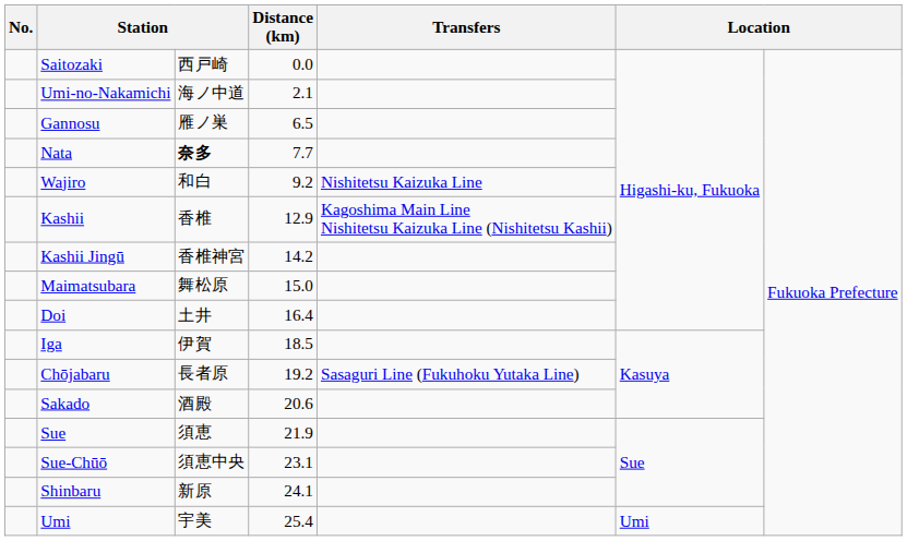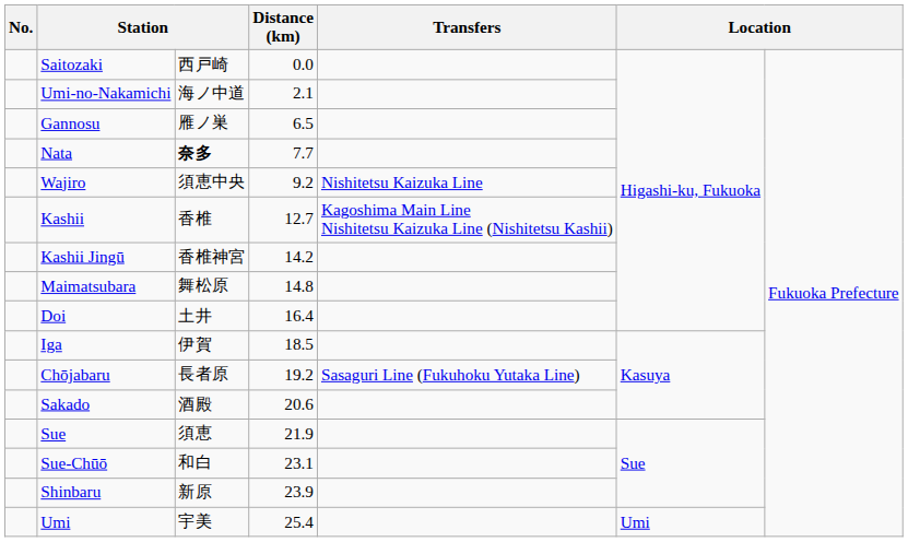 <table class="wikitable">
 <tr>
 <th>No.</th>
 <th colspan="2">Station</th>
 <th>Distance<br>(km)</th>
 <th>Transfers</th>
 <th colspan="2">Location</th>
 </tr>
 <tr>
 <td></td>
 <td><a href='#'>Saitozaki</a></td>
 <td>西戸崎</td>
 <td align="right">0.0</td>
 <td> </td>
 <td rowspan="9"><a href='#'>Higashi-ku, Fukuoka</a></td>
 <td rowspan="16"><a href='#'>Fukuoka Prefecture</a></td>
 </tr>
 <tr>
 <td></td>
 <td><a href='#'>Umi-no-Nakamichi</a></td>
 <td>海ノ中道</td>
 <td align="right">2.1</td>
 <td> </td>
 </tr>
 <tr>
 <td></td>
 <td><a href='#'>Gannosu</a></td>
 <td>雁ノ巣</td>
 <td align="right">6.5</td>
 <td> </td>
 </tr>
 <tr>
 <td></td>
 <td><a href='#'>Nata</a></td>
 <td><strong>奈多</strong></td>
 <td align="right">7.7</td>
 <td> </td>
 </tr>
 <tr>
 <td></td>
 <td><a href='#'>Wajiro</a></td>
-<td>和白</td>
+<td>須恵中央</td>
 <td align="right">9.2</td>
 <td><a href='#'>Nishitetsu Kaizuka Line</a></td>
 </tr>
 <tr>
 <td></td>
 <td><a href='#'>Kashii</a></td>
 <td>香椎</td>
-<td align="right">12.9</td>
+<td align="right">12.7</td>
 <td><a href='#'>Kagoshima Main Line</a><br><a href='#'>Nishitetsu Kaizuka Line</a> (<a href='#'>Nishitetsu Kashii</a>)</td>
 </tr>
 <tr>
 <td></td>
 <td><a href='#'>Kashii Jingū</a></td>
 <td>香椎神宮</td>
 <td align="right">14.2</td>
 <td> </td>
 </tr>
 <tr>
 <td></td>
 <td><a href='#'>Maimatsubara</a></td>
 <td>舞松原</td>
-<td align="right">15.0</td>
+<td align="right">14.8</td>
 <td> </td>
 </tr>
 <tr>
 <td></td>
 <td><a href='#'>Doi</a></td>
 <td>土井</td>
 <td align="right">16.4</td>
 <td> </td>
 </tr>
 <tr>
 <td></td>
 <td><a href='#'>Iga</a></td>
 <td>伊賀</td>
 <td align="right">18.5</td>
 <td> </td>
 <td rowspan="3"><a href='#'>Kasuya</a></td>
 </tr>
 <tr>
 <td></td>
 <td><a href='#'>Chōjabaru</a></td>
 <td>長者原</td>
 <td align="right">19.2</td>
 <td><a href='#'>Sasaguri Line</a> (<a href='#'>Fukuhoku Yutaka Line</a>)</td>
 </tr>
 <tr>
 <td></td>
 <td><a href='#'>Sakado</a></td>
 <td>酒殿</td>
 <td align="right">20.6</td>
 <td> </td>
 </tr>
 <tr>
 <td></td>
 <td><a href='#'>Sue</a></td>
 <td>須恵</td>
 <td align="right">21.9</td>
 <td> </td>
 <td rowspan="3"><a href='#'>Sue</a></td>
 </tr>
 <tr>
 <td></td>
 <td><a href='#'>Sue-Chūō</a></td>
-<td>須恵中央</td>
+<td>和白</td>
 <td align="right">23.1</td>
 <td> </td>
 </tr>
 <tr>
 <td></td>
 <td><a href='#'>Shinbaru</a></td>
 <td>新原</td>
-<td align="right">24.1</td>
+<td align="right">23.9</td>
 <td> </td>
 </tr>
 <tr>
 <td></td>
 <td><a href='#'>Umi</a></td>
 <td>宇美</td>
 <td align="right">25.4</td>
 <td> </td>
 <td rowspan="1"><a href='#'>Umi</a></td>
 </tr>
 </table>
